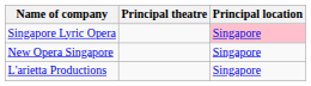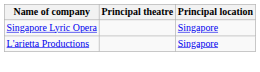 <table class="wikitable">
 <tr>
 <th>Name of company</th>
 <th>Principal theatre</th>
 <th>Principal location</th>
 </tr>
 <tr>
 <td><a href='#'>Singapore Lyric Opera</a></td>
 <td></td>
-<td style="background: pink;"><a href='#'>Singapore</a></td>
-</tr>
-<tr>
-<td><a href='#'>New Opera Singapore</a></td>
-<td></td>
 <td><a href='#'>Singapore</a></td>
 </tr>
 <tr>
 <td><a href='#'>L'arietta Productions</a></td>
 <td></td>
 <td><a href='#'>Singapore</a></td>
 </tr>
 </table>
